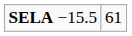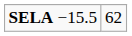 <table class="wikitable">
 <tr align="center">
 </tr>
 <tr align="center">
 <td><strong>SELA</strong> −15.5</td>
-<td>61</td>
+<td>62</td>
 </tr>
 </table>
